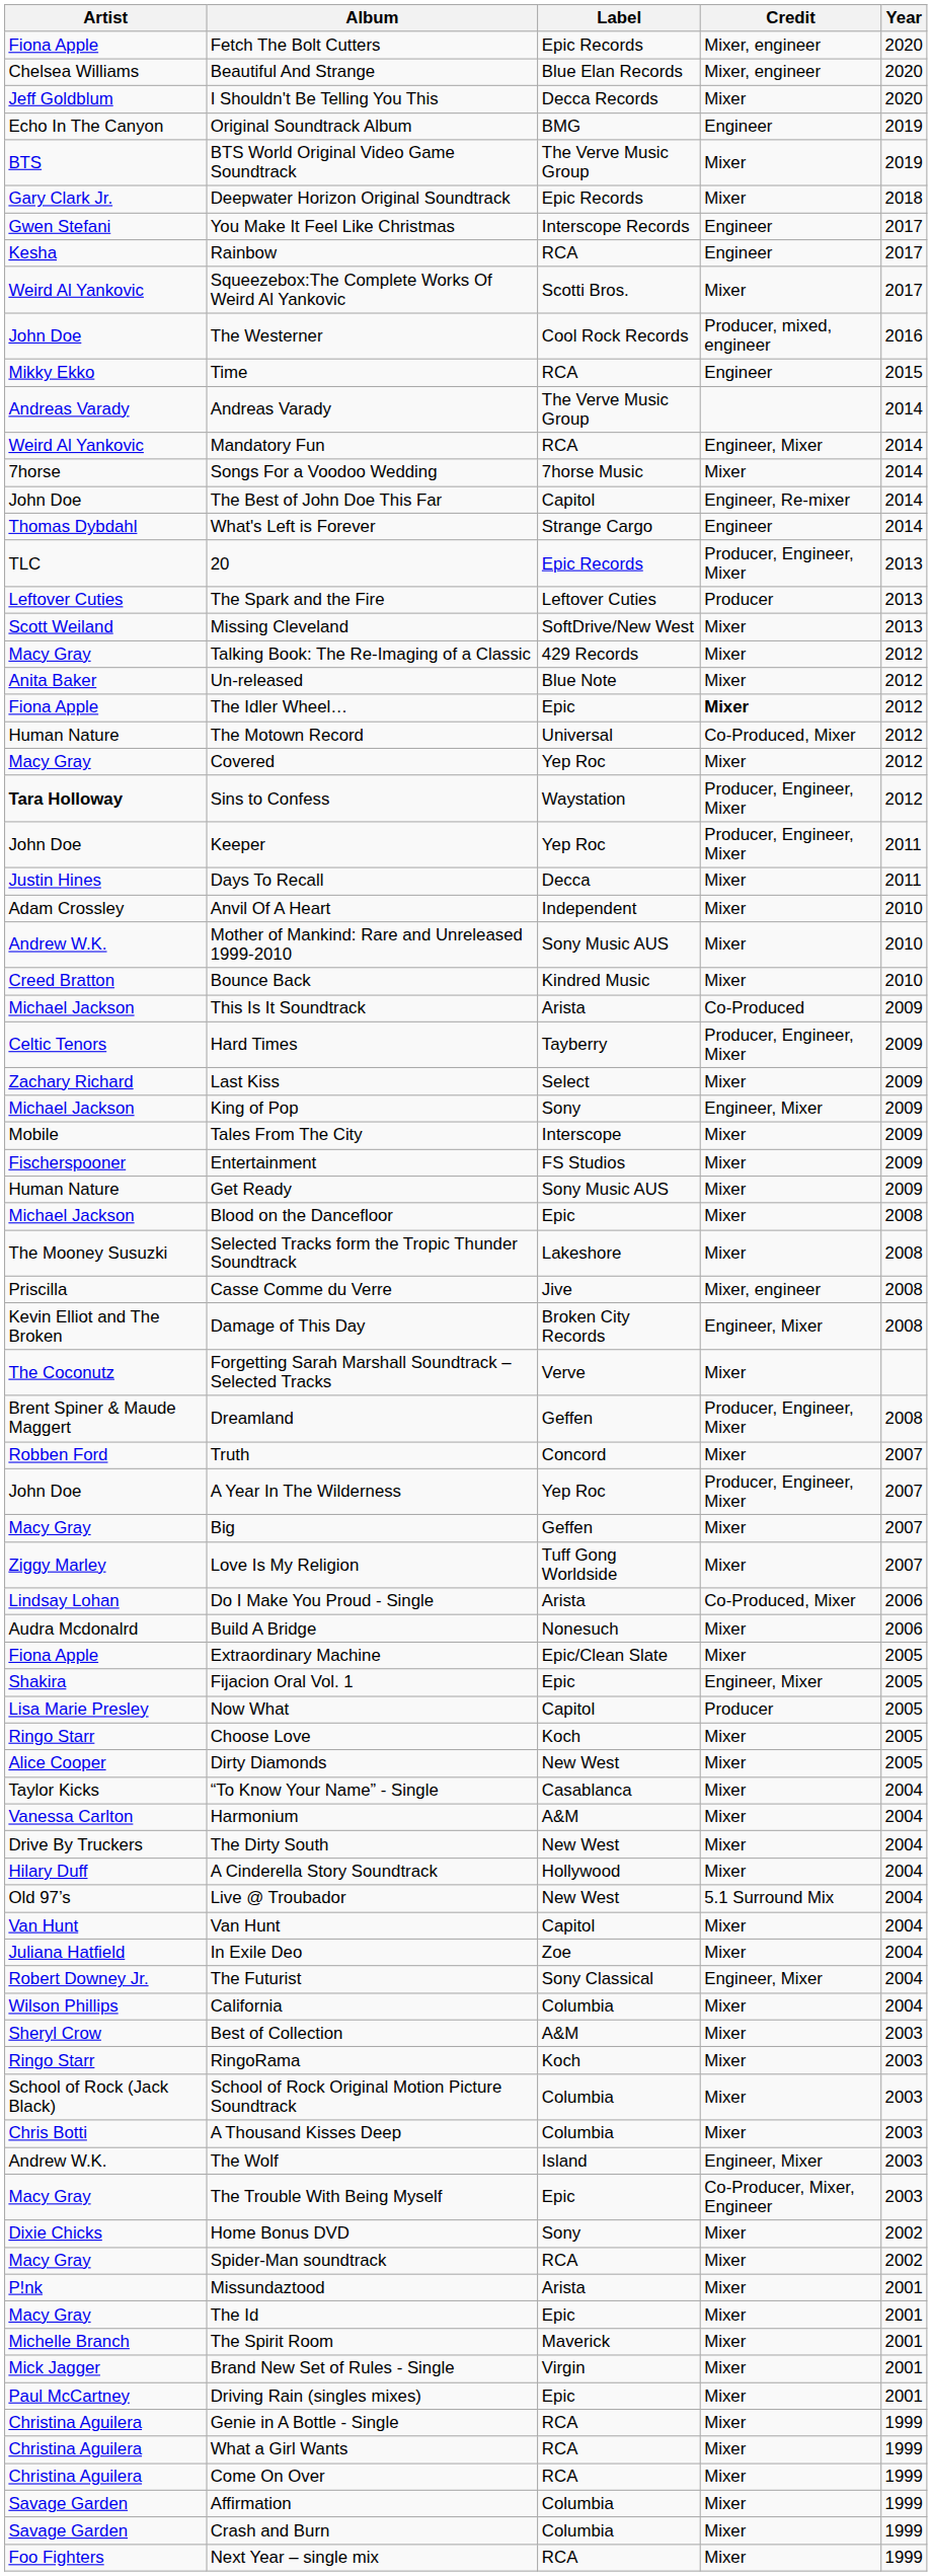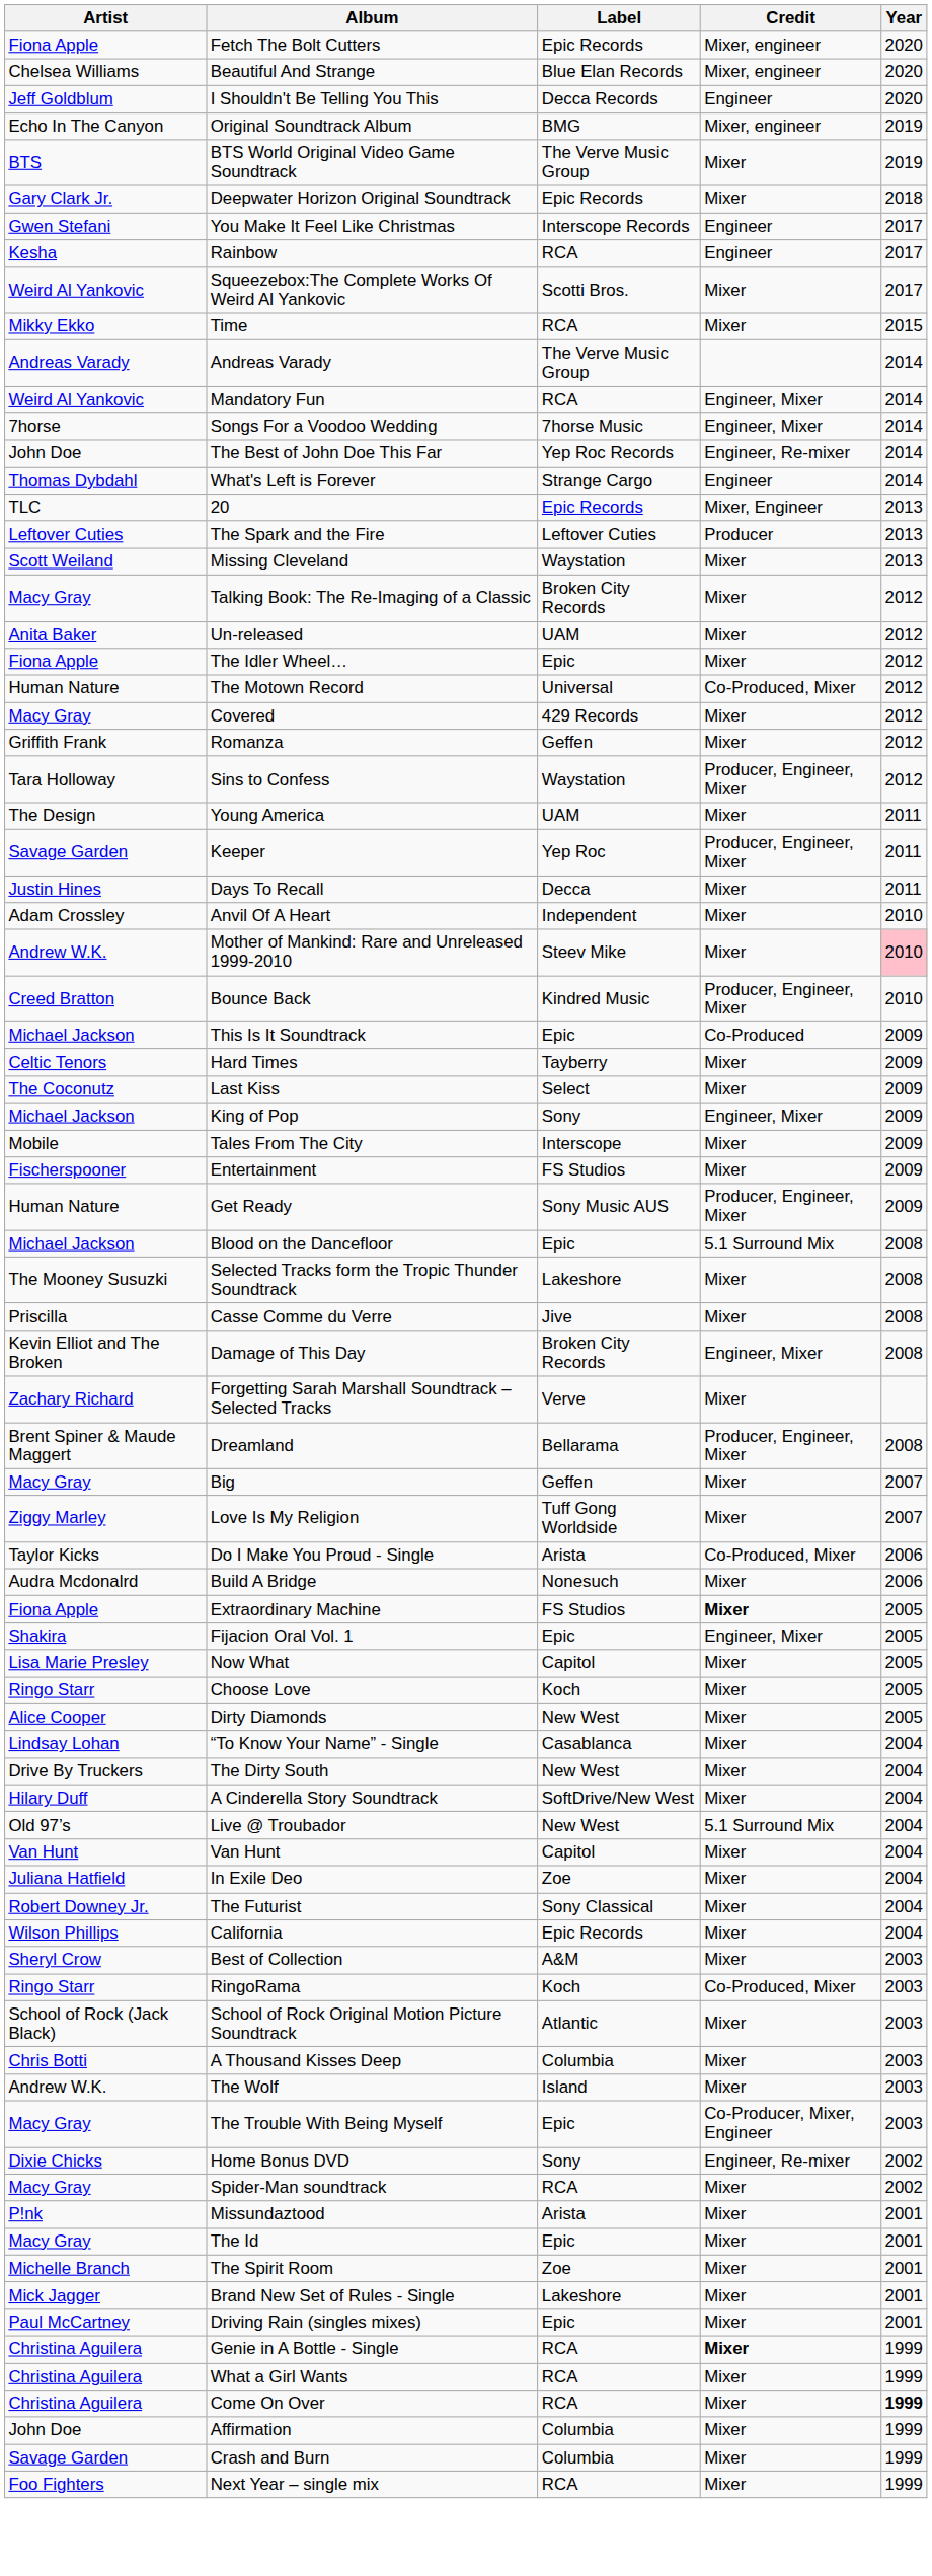 <table class="wikitable">
 <tr>
 <th scope="col">Artist</th>
 <th scope="col">Album</th>
 <th scope="col">Label</th>
 <th scope="col">Credit</th>
 <th scope="col">Year</th>
 </tr>
 <tr>
 <td><a href='#'>Fiona Apple</a></td>
 <td>Fetch The Bolt Cutters</td>
 <td>Epic Records</td>
 <td>Mixer, engineer</td>
 <td>2020</td>
 </tr>
 <tr>
 <td>Chelsea Williams</td>
 <td>Beautiful And Strange</td>
 <td>Blue Elan Records</td>
 <td>Mixer, engineer</td>
 <td>2020</td>
 </tr>
 <tr>
 <td><a href='#'>Jeff Goldblum</a></td>
 <td>I Shouldn't Be Telling You This</td>
 <td>Decca Records</td>
-<td>Mixer</td>
+<td>Engineer</td>
 <td>2020</td>
 </tr>
 <tr>
 <td>Echo In The Canyon</td>
 <td>Original Soundtrack Album</td>
 <td>BMG</td>
-<td>Engineer</td>
+<td>Mixer, engineer</td>
 <td>2019</td>
 </tr>
 <tr>
 <td><a href='#'>BTS</a></td>
 <td>BTS World Original Video Game Soundtrack</td>
 <td>The Verve Music Group</td>
 <td>Mixer</td>
 <td>2019</td>
 </tr>
 <tr>
 <td><a href='#'>Gary Clark Jr.</a></td>
 <td>Deepwater Horizon Original Soundtrack</td>
 <td>Epic Records</td>
 <td>Mixer</td>
 <td>2018</td>
 </tr>
 <tr>
 <td><a href='#'>Gwen Stefani</a></td>
 <td>You Make It Feel Like Christmas</td>
 <td>Interscope Records</td>
 <td>Engineer</td>
 <td>2017</td>
 </tr>
 <tr>
 <td><a href='#'>Kesha</a></td>
 <td>Rainbow</td>
 <td>RCA</td>
 <td>Engineer</td>
 <td>2017</td>
 </tr>
 <tr>
 <td><a href='#'>Weird Al Yankovic</a></td>
 <td>Squeezebox:The Complete Works Of Weird Al Yankovic</td>
 <td>Scotti Bros.</td>
 <td>Mixer</td>
 <td>2017</td>
 </tr>
 <tr>
-<td><a href='#'>John Doe</a></td>
-<td>The Westerner</td>
-<td>Cool Rock Records</td>
-<td>Producer, mixed, engineer</td>
-<td>2016</td>
-</tr>
-<tr>
 <td><a href='#'>Mikky Ekko</a></td>
 <td>Time</td>
 <td>RCA</td>
-<td>Engineer</td>
+<td>Mixer</td>
 <td>2015</td>
 </tr>
 <tr>
 <td><a href='#'>Andreas Varady</a></td>
 <td>Andreas Varady</td>
 <td>The Verve Music Group</td>
 <td></td>
 <td>2014</td>
 </tr>
 <tr>
 <td><a href='#'>Weird Al Yankovic</a></td>
 <td>Mandatory Fun</td>
 <td>RCA</td>
 <td>Engineer, Mixer</td>
 <td>2014</td>
 </tr>
 <tr>
 <td>7horse</td>
 <td>Songs For a Voodoo Wedding</td>
 <td>7horse Music</td>
-<td>Mixer</td>
+<td>Engineer, Mixer</td>
 <td>2014</td>
 </tr>
 <tr>
 <td>John Doe</td>
 <td>The Best of John Doe This Far</td>
-<td>Capitol</td>
+<td>Yep Roc Records</td>
 <td>Engineer, Re-mixer</td>
 <td>2014</td>
 </tr>
 <tr>
 <td><a href='#'>Thomas Dybdahl</a></td>
 <td>What's Left is Forever</td>
 <td>Strange Cargo</td>
 <td>Engineer</td>
 <td>2014</td>
 </tr>
 <tr>
 <td>TLC</td>
 <td>20</td>
 <td><a href='#'>Epic Records</a></td>
-<td>Producer, Engineer, Mixer</td>
+<td>Mixer, Engineer</td>
 <td>2013</td>
 </tr>
 <tr>
 <td><a href='#'>Leftover Cuties</a></td>
 <td>The Spark and the Fire</td>
 <td>Leftover Cuties</td>
 <td>Producer</td>
 <td>2013</td>
 </tr>
 <tr>
 <td><a href='#'>Scott Weiland</a></td>
 <td>Missing Cleveland</td>
-<td>SoftDrive/New West</td>
+<td>Waystation</td>
 <td>Mixer</td>
 <td>2013</td>
 </tr>
 <tr>
 <td><a href='#'>Macy Gray</a></td>
 <td>Talking Book: The Re-Imaging of a Classic</td>
-<td>429 Records</td>
+<td>Broken City Records</td>
 <td>Mixer</td>
 <td>2012</td>
 </tr>
 <tr>
 <td><a href='#'>Anita Baker</a></td>
 <td>Un-released</td>
-<td>Blue Note</td>
+<td>UAM</td>
 <td>Mixer</td>
 <td>2012</td>
 </tr>
 <tr>
 <td><a href='#'>Fiona Apple</a></td>
 <td>The Idler Wheel…</td>
 <td>Epic</td>
-<td><strong>Mixer</strong></td>
+<td>Mixer</td>
 <td>2012</td>
 </tr>
 <tr>
 <td>Human Nature</td>
 <td>The Motown Record</td>
 <td>Universal</td>
 <td>Co-Produced, Mixer</td>
 <td>2012</td>
 </tr>
 <tr>
 <td><a href='#'>Macy Gray</a></td>
 <td>Covered</td>
-<td>Yep Roc</td>
+<td>429 Records</td>
 <td>Mixer</td>
 <td>2012</td>
 </tr>
 <tr>
-<td><strong>Tara Holloway</strong></td>
+<td>Griffith Frank</td>
+<td>Romanza</td>
+<td>Geffen</td>
+<td>Mixer</td>
+<td>2012</td>
+</tr>
+<tr>
+<td>Tara Holloway</td>
 <td>Sins to Confess</td>
 <td>Waystation</td>
 <td>Producer, Engineer, Mixer</td>
 <td>2012</td>
 </tr>
 <tr>
-<td>John Doe</td>
+<td>The Design</td>
+<td>Young America</td>
+<td>UAM</td>
+<td>Mixer</td>
+<td>2011</td>
+</tr>
+<tr>
+<td><a href='#'>Savage Garden</a></td>
 <td>Keeper</td>
 <td>Yep Roc</td>
 <td>Producer, Engineer, Mixer</td>
 <td>2011</td>
 </tr>
 <tr>
 <td><a href='#'>Justin Hines</a></td>
 <td>Days To Recall</td>
 <td>Decca</td>
 <td>Mixer</td>
 <td>2011</td>
 </tr>
 <tr>
 <td>Adam Crossley</td>
 <td>Anvil Of A Heart</td>
 <td>Independent</td>
 <td>Mixer</td>
 <td>2010</td>
 </tr>
 <tr>
 <td><a href='#'>Andrew W.K.</a></td>
 <td>Mother of Mankind: Rare and Unreleased 1999-2010</td>
-<td>Sony Music AUS</td>
+<td>Steev Mike</td>
 <td>Mixer</td>
-<td>2010</td>
+<td style="background: pink;">2010</td>
 </tr>
 <tr>
 <td><a href='#'>Creed Bratton</a></td>
 <td>Bounce Back</td>
 <td>Kindred Music</td>
-<td>Mixer</td>
+<td>Producer, Engineer, Mixer</td>
 <td>2010</td>
 </tr>
 <tr>
 <td><a href='#'>Michael Jackson</a></td>
 <td>This Is It Soundtrack</td>
-<td>Arista</td>
+<td>Epic</td>
 <td>Co-Produced</td>
 <td>2009</td>
 </tr>
 <tr>
 <td><a href='#'>Celtic Tenors</a></td>
 <td>Hard Times</td>
 <td>Tayberry</td>
-<td>Producer, Engineer, Mixer</td>
+<td>Mixer</td>
 <td>2009</td>
 </tr>
 <tr>
-<td><a href='#'>Zachary Richard</a></td>
+<td><a href='#'>The Coconutz</a></td>
 <td>Last Kiss</td>
 <td>Select</td>
 <td>Mixer</td>
 <td>2009</td>
 </tr>
 <tr>
 <td><a href='#'>Michael Jackson</a></td>
 <td>King of Pop</td>
 <td>Sony</td>
 <td>Engineer, Mixer</td>
 <td>2009</td>
 </tr>
 <tr>
 <td>Mobile</td>
 <td>Tales From The City</td>
 <td>Interscope</td>
 <td>Mixer</td>
 <td>2009</td>
 </tr>
 <tr>
 <td><a href='#'>Fischerspooner</a></td>
 <td>Entertainment</td>
 <td>FS Studios</td>
 <td>Mixer</td>
 <td>2009</td>
 </tr>
 <tr>
 <td>Human Nature</td>
 <td>Get Ready</td>
 <td>Sony Music AUS</td>
-<td>Mixer</td>
+<td>Producer, Engineer, Mixer</td>
 <td>2009</td>
 </tr>
 <tr>
 <td><a href='#'>Michael Jackson</a></td>
 <td>Blood on the Dancefloor</td>
 <td>Epic</td>
-<td>Mixer</td>
+<td>5.1 Surround Mix</td>
 <td>2008</td>
 </tr>
 <tr>
 <td>The Mooney Susuzki</td>
 <td>Selected Tracks form the Tropic Thunder Soundtrack</td>
 <td>Lakeshore</td>
 <td>Mixer</td>
 <td>2008</td>
 </tr>
 <tr>
 <td>Priscilla</td>
 <td>Casse Comme du Verre</td>
 <td>Jive</td>
-<td>Mixer, engineer</td>
+<td>Mixer</td>
 <td>2008</td>
 </tr>
 <tr>
 <td>Kevin Elliot and The Broken</td>
 <td>Damage of This Day</td>
 <td>Broken City Records</td>
 <td>Engineer, Mixer</td>
 <td>2008</td>
 </tr>
 <tr>
-<td><a href='#'>The Coconutz</a></td>
+<td><a href='#'>Zachary Richard</a></td>
 <td>Forgetting Sarah Marshall Soundtrack – Selected Tracks</td>
 <td>Verve</td>
 <td>Mixer</td>
 <td></td>
 </tr>
 <tr>
 <td>Brent Spiner & Maude Maggert</td>
 <td>Dreamland</td>
-<td>Geffen</td>
+<td>Bellarama</td>
 <td>Producer, Engineer, Mixer</td>
 <td>2008</td>
-</tr>
-<tr>
-<td><a href='#'>Robben Ford</a></td>
-<td>Truth</td>
-<td>Concord</td>
-<td>Mixer</td>
-<td>2007</td>
-</tr>
-<tr>
-<td>John Doe</td>
-<td>A Year In The Wilderness</td>
-<td>Yep Roc</td>
-<td>Producer, Engineer, Mixer</td>
-<td>2007</td>
 </tr>
 <tr>
 <td><a href='#'>Macy Gray</a></td>
 <td>Big</td>
 <td>Geffen</td>
 <td>Mixer</td>
 <td>2007</td>
 </tr>
 <tr>
 <td><a href='#'>Ziggy Marley</a></td>
 <td>Love Is My Religion</td>
 <td>Tuff Gong Worldside</td>
 <td>Mixer</td>
 <td>2007</td>
 </tr>
 <tr>
-<td><a href='#'>Lindsay Lohan</a></td>
+<td>Taylor Kicks</td>
 <td>Do I Make You Proud - Single</td>
 <td>Arista</td>
 <td>Co-Produced, Mixer</td>
 <td>2006</td>
 </tr>
 <tr>
 <td>Audra Mcdonalrd</td>
 <td>Build A Bridge</td>
 <td>Nonesuch</td>
 <td>Mixer</td>
 <td>2006</td>
 </tr>
 <tr>
 <td><a href='#'>Fiona Apple</a></td>
 <td>Extraordinary Machine</td>
-<td>Epic/Clean Slate</td>
-<td>Mixer</td>
+<td>FS Studios</td>
+<td><strong>Mixer</strong></td>
 <td>2005</td>
 </tr>
 <tr>
 <td><a href='#'>Shakira</a></td>
 <td>Fijacion Oral Vol. 1</td>
 <td>Epic</td>
 <td>Engineer, Mixer</td>
 <td>2005</td>
 </tr>
 <tr>
 <td><a href='#'>Lisa Marie Presley</a></td>
 <td>Now What</td>
 <td>Capitol</td>
-<td>Producer</td>
+<td>Mixer</td>
 <td>2005</td>
 </tr>
 <tr>
 <td><a href='#'>Ringo Starr</a></td>
 <td>Choose Love</td>
 <td>Koch</td>
 <td>Mixer</td>
 <td>2005</td>
 </tr>
 <tr>
 <td><a href='#'>Alice Cooper</a></td>
 <td>Dirty Diamonds</td>
 <td>New West</td>
 <td>Mixer</td>
 <td>2005</td>
 </tr>
 <tr>
-<td>Taylor Kicks</td>
+<td><a href='#'>Lindsay Lohan</a></td>
 <td>“To Know Your Name” - Single</td>
 <td>Casablanca</td>
-<td>Mixer</td>
-<td>2004</td>
-</tr>
-<tr>
-<td><a href='#'>Vanessa Carlton</a></td>
-<td>Harmonium</td>
-<td>A&M</td>
 <td>Mixer</td>
 <td>2004</td>
 </tr>
 <tr>
 <td>Drive By Truckers</td>
 <td>The Dirty South</td>
 <td>New West</td>
 <td>Mixer</td>
 <td>2004</td>
 </tr>
 <tr>
 <td><a href='#'>Hilary Duff</a></td>
 <td>A Cinderella Story Soundtrack</td>
-<td>Hollywood</td>
+<td>SoftDrive/New West</td>
 <td>Mixer</td>
 <td>2004</td>
 </tr>
 <tr>
 <td>Old 97’s</td>
 <td>Live @ Troubador</td>
 <td>New West</td>
 <td>5.1 Surround Mix</td>
 <td>2004</td>
 </tr>
 <tr>
 <td><a href='#'>Van Hunt</a></td>
 <td>Van Hunt</td>
 <td>Capitol</td>
 <td>Mixer</td>
 <td>2004</td>
 </tr>
 <tr>
 <td><a href='#'>Juliana Hatfield</a></td>
 <td>In Exile Deo</td>
 <td>Zoe</td>
 <td>Mixer</td>
 <td>2004</td>
 </tr>
 <tr>
 <td><a href='#'>Robert Downey Jr.</a></td>
 <td>The Futurist</td>
 <td>Sony Classical</td>
-<td>Engineer, Mixer</td>
+<td>Mixer</td>
 <td>2004</td>
 </tr>
 <tr>
 <td><a href='#'>Wilson Phillips</a></td>
 <td>California</td>
-<td>Columbia</td>
+<td>Epic Records</td>
 <td>Mixer</td>
 <td>2004</td>
 </tr>
 <tr>
 <td><a href='#'>Sheryl Crow</a></td>
 <td>Best of Collection</td>
 <td>A&M</td>
 <td>Mixer</td>
 <td>2003</td>
 </tr>
 <tr>
 <td><a href='#'>Ringo Starr</a></td>
 <td>RingoRama</td>
 <td>Koch</td>
-<td>Mixer</td>
+<td>Co-Produced, Mixer</td>
 <td>2003</td>
 </tr>
 <tr>
 <td>School of Rock (Jack Black)</td>
 <td>School of Rock Original Motion Picture Soundtrack</td>
-<td>Columbia</td>
+<td>Atlantic</td>
 <td>Mixer</td>
 <td>2003</td>
 </tr>
 <tr>
 <td><a href='#'>Chris Botti</a></td>
 <td>A Thousand Kisses Deep</td>
 <td>Columbia</td>
 <td>Mixer</td>
 <td>2003</td>
 </tr>
 <tr>
 <td>Andrew W.K.</td>
 <td>The Wolf</td>
 <td>Island</td>
-<td>Engineer, Mixer</td>
+<td>Mixer</td>
 <td>2003</td>
 </tr>
 <tr>
 <td><a href='#'>Macy Gray</a></td>
 <td>The Trouble With Being Myself</td>
 <td>Epic</td>
 <td>Co-Producer, Mixer, Engineer</td>
 <td>2003</td>
 </tr>
 <tr>
 <td><a href='#'>Dixie Chicks</a></td>
 <td>Home Bonus DVD</td>
 <td>Sony</td>
-<td>Mixer</td>
+<td>Engineer, Re-mixer</td>
 <td>2002</td>
 </tr>
 <tr>
 <td><a href='#'>Macy Gray</a></td>
 <td>Spider-Man soundtrack</td>
 <td>RCA</td>
 <td>Mixer</td>
 <td>2002</td>
 </tr>
 <tr>
 <td><a href='#'>P!nk</a></td>
 <td>Missundaztood</td>
 <td>Arista</td>
 <td>Mixer</td>
 <td>2001</td>
 </tr>
 <tr>
 <td><a href='#'>Macy Gray</a></td>
 <td>The Id</td>
 <td>Epic</td>
 <td>Mixer</td>
 <td>2001</td>
 </tr>
 <tr>
 <td><a href='#'>Michelle Branch</a></td>
 <td>The Spirit Room</td>
-<td>Maverick</td>
+<td>Zoe</td>
 <td>Mixer</td>
 <td>2001</td>
 </tr>
 <tr>
 <td><a href='#'>Mick Jagger</a></td>
 <td>Brand New Set of Rules - Single</td>
-<td>Virgin</td>
+<td>Lakeshore</td>
 <td>Mixer</td>
 <td>2001</td>
 </tr>
 <tr>
 <td><a href='#'>Paul McCartney</a></td>
 <td>Driving Rain (singles mixes)</td>
 <td>Epic</td>
 <td>Mixer</td>
 <td>2001</td>
 </tr>
 <tr>
 <td><a href='#'>Christina Aguilera</a></td>
 <td>Genie in A Bottle - Single</td>
 <td>RCA</td>
-<td>Mixer</td>
+<td><strong>Mixer</strong></td>
 <td>1999</td>
 </tr>
 <tr>
 <td><a href='#'>Christina Aguilera</a></td>
 <td>What a Girl Wants</td>
 <td>RCA</td>
 <td>Mixer</td>
 <td>1999</td>
 </tr>
 <tr>
 <td><a href='#'>Christina Aguilera</a></td>
 <td>Come On Over</td>
 <td>RCA</td>
 <td>Mixer</td>
-<td>1999</td>
+<td><strong>1999</strong></td>
 </tr>
 <tr>
-<td><a href='#'>Savage Garden</a></td>
+<td>John Doe</td>
 <td>Affirmation</td>
 <td>Columbia</td>
 <td>Mixer</td>
 <td>1999</td>
 </tr>
 <tr>
 <td><a href='#'>Savage Garden</a></td>
 <td>Crash and Burn</td>
 <td>Columbia</td>
 <td>Mixer</td>
 <td>1999</td>
 </tr>
 <tr>
 <td><a href='#'>Foo Fighters</a></td>
 <td>Next Year – single mix</td>
 <td>RCA</td>
 <td>Mixer</td>
 <td>1999</td>
 </tr>
 </table>
